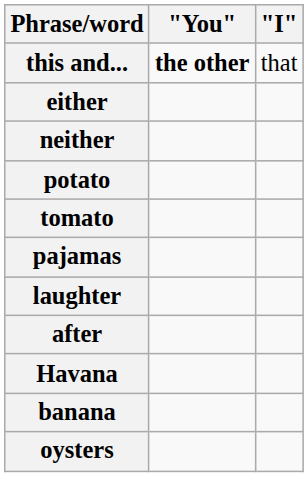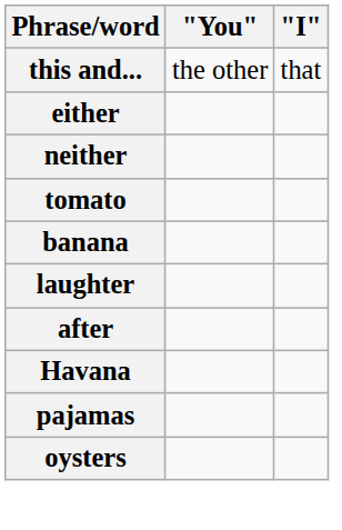 <table class="wikitable mw-collapsible" style="text-align: center;">
 <tr>
 <th>Phrase/word</th>
 <th>"You"</th>
 <th>"I"</th>
 </tr>
 <tr>
 <th>this and...</th>
-<td><strong>the other</strong></td>
+<td>the other</td>
 <td>that</td>
 </tr>
 <tr>
 <th>either</th>
 <td></td>
 <td></td>
 </tr>
 <tr>
 <th>neither</th>
 <td></td>
 <td></td>
 </tr>
 <tr>
-<th>potato</th>
-<td></td>
-<td></td>
-</tr>
-<tr>
 <th>tomato</th>
 <td></td>
 <td></td>
 </tr>
 <tr>
-<th>pajamas</th>
+<th>banana</th>
 <td></td>
 <td></td>
 </tr>
 <tr>
 <th>laughter</th>
 <td></td>
 <td></td>
 </tr>
 <tr>
 <th>after</th>
 <td></td>
 <td></td>
 </tr>
 <tr>
 <th>Havana</th>
 <td></td>
 <td></td>
 </tr>
 <tr>
-<th>banana</th>
+<th>pajamas</th>
 <td></td>
 <td></td>
 </tr>
 <tr>
 <th>oysters</th>
 <td></td>
 <td></td>
 </tr>
 </table>
